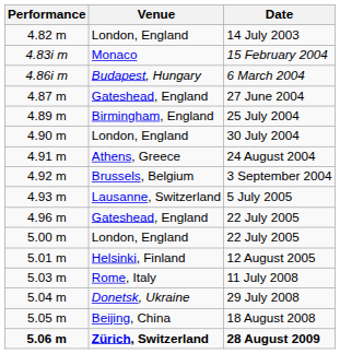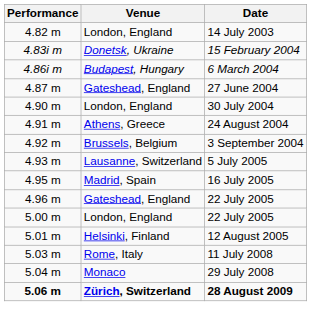 <table class="wikitable">
 <tr>
 <th>Performance</th>
 <th>Venue</th>
 <th>Date</th>
 </tr>
 <tr>
 <td style="text-align:center;">4.82 m</td>
 <td>London, England</td>
 <td>14 July 2003</td>
 </tr>
 <tr>
 <td style="text-align:center;"><em>4.83i m</em></td>
-<td><a href='#'>Monaco</a></td>
+<td><em><a href='#'>Donetsk</a>, Ukraine</em></td>
 <td><em>15 February 2004</em></td>
 </tr>
 <tr>
 <td style="text-align:center;"><em>4.86i m</em></td>
 <td><em><a href='#'>Budapest</a>, Hungary</em></td>
 <td><em>6 March 2004</em></td>
 </tr>
 <tr |->
 <td style="text-align:center;">4.87 m</td>
 <td><a href='#'>Gateshead</a>, England</td>
 <td>27 June 2004</td>
-</tr>
-<tr>
-<td style="text-align:center;">4.89 m</td>
-<td><a href='#'>Birmingham</a>, England</td>
-<td>25 July 2004</td>
 </tr>
 <tr>
 <td style="text-align:center;">4.90 m</td>
 <td>London, England</td>
 <td>30 July 2004</td>
 </tr>
 <tr>
 <td style="text-align:center;">4.91 m</td>
 <td><a href='#'>Athens</a>, Greece</td>
 <td>24 August 2004</td>
 </tr>
 <tr>
 <td style="text-align:center;">4.92 m</td>
 <td><a href='#'>Brussels</a>, Belgium</td>
 <td>3 September 2004</td>
 </tr>
 <tr>
 <td style="text-align:center;">4.93 m</td>
 <td><a href='#'>Lausanne</a>, Switzerland</td>
 <td>5 July 2005</td>
+</tr>
+<tr>
+<td style="text-align:center;">4.95 m</td>
+<td><a href='#'>Madrid</a>, Spain</td>
+<td>16 July 2005</td>
 </tr>
 <tr>
 <td style="text-align:center;">4.96 m</td>
 <td><a href='#'>Gateshead</a>, England</td>
 <td>22 July 2005</td>
 </tr>
 <tr>
 <td style="text-align:center;">5.00 m</td>
 <td>London, England</td>
 <td>22 July 2005</td>
 </tr>
 <tr>
 <td style="text-align:center;">5.01 m</td>
 <td><a href='#'>Helsinki</a>, Finland</td>
 <td>12 August 2005</td>
 </tr>
 <tr>
 <td style="text-align:center;">5.03 m</td>
 <td><a href='#'>Rome</a>, Italy</td>
 <td>11 July 2008</td>
 </tr>
 <tr>
 <td style="text-align:center;">5.04 m</td>
-<td><em><a href='#'>Donetsk</a>, Ukraine</em></td>
+<td><a href='#'>Monaco</a></td>
 <td>29 July 2008</td>
-</tr>
-<tr>
-<td style="text-align:center;">5.05 m</td>
-<td><a href='#'>Beijing</a>, China</td>
-<td>18 August 2008</td>
 </tr>
 <tr>
 <td style="text-align:center;"><strong>5.06 m</strong></td>
 <td><strong><a href='#'>Zürich</a>, Switzerland</strong></td>
 <td><strong>28 August 2009</strong></td>
 </tr>
 </table>
